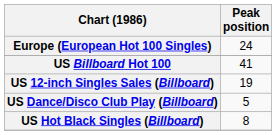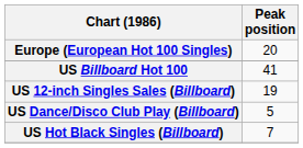 <table class="wikitable sortable plainrowheaders" style="text-align:center">
 <tr>
 <th>Chart (1986)</th>
 <th>Peak<br>position</th>
 </tr>
 <tr>
 <th scope="row">Europe (<a href='#'>European Hot 100 Singles</a>)</th>
-<td>24</td>
+<td>20</td>
 </tr>
 <tr>
 </tr>
 <tr>
 </tr>
 <tr>
 </tr>
 <tr>
 </tr>
 <tr>
 <th scope="row">US <a href='#'><em>Billboard</em> Hot 100</a></th>
 <td>41</td>
 </tr>
 <tr>
 <th scope="row">US <a href='#'>12-inch Singles Sales</a> (<em><a href='#'>Billboard</a></em>)<br></th>
 <td>19</td>
 </tr>
 <tr>
 <th scope="row">US <a href='#'>Dance/Disco Club Play</a> (<em><a href='#'>Billboard</a></em>)<br></th>
 <td>5</td>
 </tr>
 <tr>
 <th scope="row">US <a href='#'>Hot Black Singles</a> (<em><a href='#'>Billboard</a></em>)</th>
-<td>8</td>
+<td>7</td>
 </tr>
 <tr>
 </tr>
 </table>
